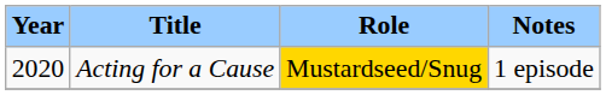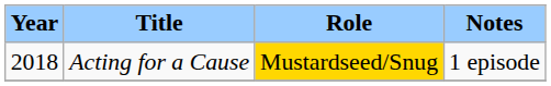 <table class="wikitable">
 <tr align="center">
 <th style="background: #9cf;">Year</th>
 <th style="background: #9cf;">Title</th>
 <th style="background: #9cf;">Role</th>
 <th style="background: #9cf;">Notes</th>
 </tr>
 <tr>
-<td>2020</td>
+<td>2018</td>
 <td><em>Acting for a Cause</em></td>
 <td style="background: gold;">Mustardseed/Snug</td>
 <td>1 episode</td>
 </tr>
 <tr>
 </tr>
 </table>
